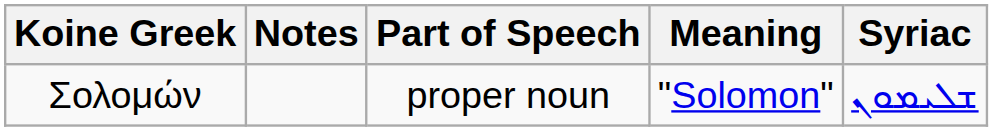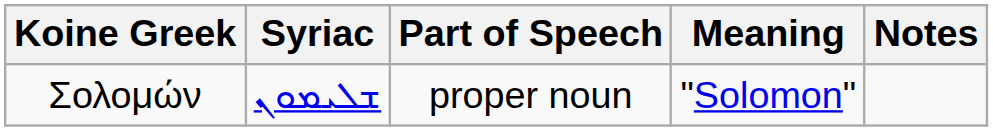 <table class="wikitable" |->
 <tr>
 <th colspan="1">Koine Greek</th>
-<th>Notes</th>
+<th colspan="1">Syriac</th>
 <th>Part of Speech</th>
 <th colspan="1">Meaning</th>
-<th colspan="1">Syriac</th>
+<th>Notes</th>
 </tr>
 <tr style="text-align:center;">
 <td>Σολομών</td>
-<td></td>
+<td><a href='#'>ܫܠܝܡܘܢ</a></td>
 <td>proper noun</td>
 <td>"<a href='#'>Solomon</a>"</td>
-<td><a href='#'>ܫܠܝܡܘܢ</a></td>
+<td></td>
 </tr>
 </table>
